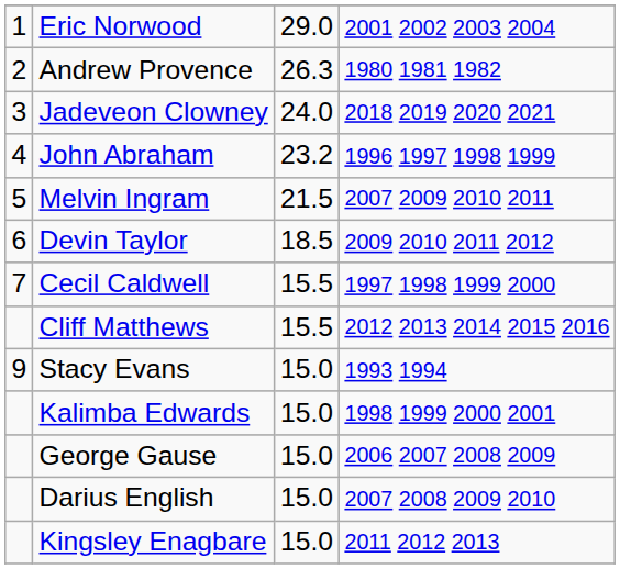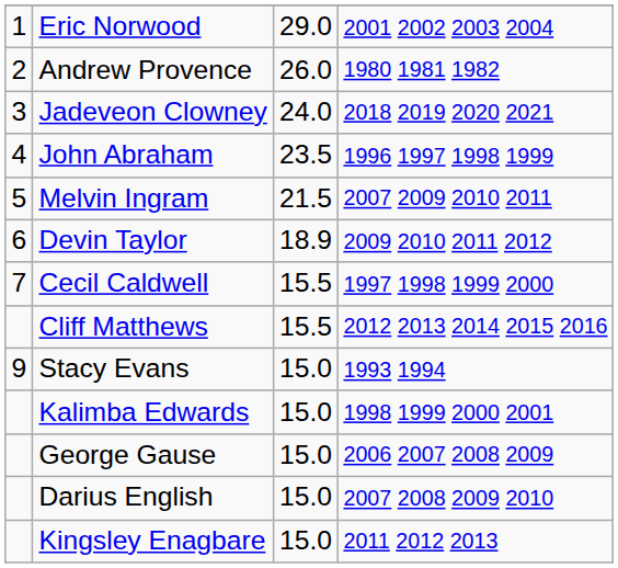 <table class="wikitable">
 <tr>
 </tr>
 <tr>
 <td>1</td>
 <td><a href='#'>Eric Norwood</a></td>
 <td>29.0</td>
 <td style="font-size:80%;"><a href='#'>2001</a> <a href='#'>2002</a> <a href='#'>2003</a> <a href='#'>2004</a></td>
 </tr>
 <tr>
 <td>2</td>
 <td>Andrew Provence</td>
-<td>26.3</td>
+<td>26.0</td>
 <td style="font-size:80%;"><a href='#'>1980</a> <a href='#'>1981</a> <a href='#'>1982</a></td>
 </tr>
 <tr>
 <td>3</td>
 <td><a href='#'>Jadeveon Clowney</a></td>
 <td>24.0</td>
 <td style="font-size:80%;"><a href='#'>2018</a> <a href='#'>2019</a> <a href='#'>2020</a> <a href='#'>2021</a></td>
 </tr>
 <tr>
 <td>4</td>
 <td><a href='#'>John Abraham</a></td>
-<td>23.2</td>
+<td>23.5</td>
 <td style="font-size:80%;"><a href='#'>1996</a> <a href='#'>1997</a> <a href='#'>1998</a> <a href='#'>1999</a></td>
 </tr>
 <tr>
 <td>5</td>
 <td><a href='#'>Melvin Ingram</a></td>
 <td>21.5</td>
 <td style="font-size:80%;"><a href='#'>2007</a> <a href='#'>2009</a> <a href='#'>2010</a> <a href='#'>2011</a></td>
 </tr>
 <tr>
 <td>6</td>
 <td><a href='#'>Devin Taylor</a></td>
-<td>18.5</td>
+<td>18.9</td>
 <td style="font-size:80%;"><a href='#'>2009</a> <a href='#'>2010</a> <a href='#'>2011</a> <a href='#'>2012</a></td>
 </tr>
 <tr>
 <td>7</td>
 <td><a href='#'>Cecil Caldwell</a></td>
 <td>15.5</td>
 <td style="font-size:80%;"><a href='#'>1997</a> <a href='#'>1998</a> <a href='#'>1999</a> <a href='#'>2000</a></td>
 </tr>
 <tr>
 <td></td>
 <td><a href='#'>Cliff Matthews</a></td>
 <td>15.5</td>
 <td style="font-size:80%;"><a href='#'>2012</a> <a href='#'>2013</a> <a href='#'>2014</a> <a href='#'>2015</a> <a href='#'>2016</a></td>
 </tr>
 <tr>
 <td>9</td>
 <td>Stacy Evans</td>
 <td>15.0</td>
 <td style="font-size:80%;"><a href='#'>1993</a> <a href='#'>1994</a></td>
 </tr>
 <tr>
 <td></td>
 <td><a href='#'>Kalimba Edwards</a></td>
 <td>15.0</td>
 <td style="font-size:80%;"><a href='#'>1998</a> <a href='#'>1999</a> <a href='#'>2000</a> <a href='#'>2001</a></td>
 </tr>
 <tr>
 <td></td>
 <td>George Gause</td>
 <td>15.0</td>
 <td style="font-size:80%;"><a href='#'>2006</a> <a href='#'>2007</a> <a href='#'>2008</a> <a href='#'>2009</a></td>
 </tr>
 <tr>
 <td></td>
 <td>Darius English</td>
 <td>15.0</td>
 <td style="font-size:80%;"><a href='#'>2007</a> <a href='#'>2008</a> <a href='#'>2009</a> <a href='#'>2010</a></td>
 </tr>
 <tr>
 <td></td>
 <td><a href='#'>Kingsley Enagbare</a></td>
 <td>15.0</td>
 <td style="font-size:80%;"><a href='#'>2011</a> <a href='#'>2012</a> <a href='#'>2013</a></td>
 </tr>
 </table>
